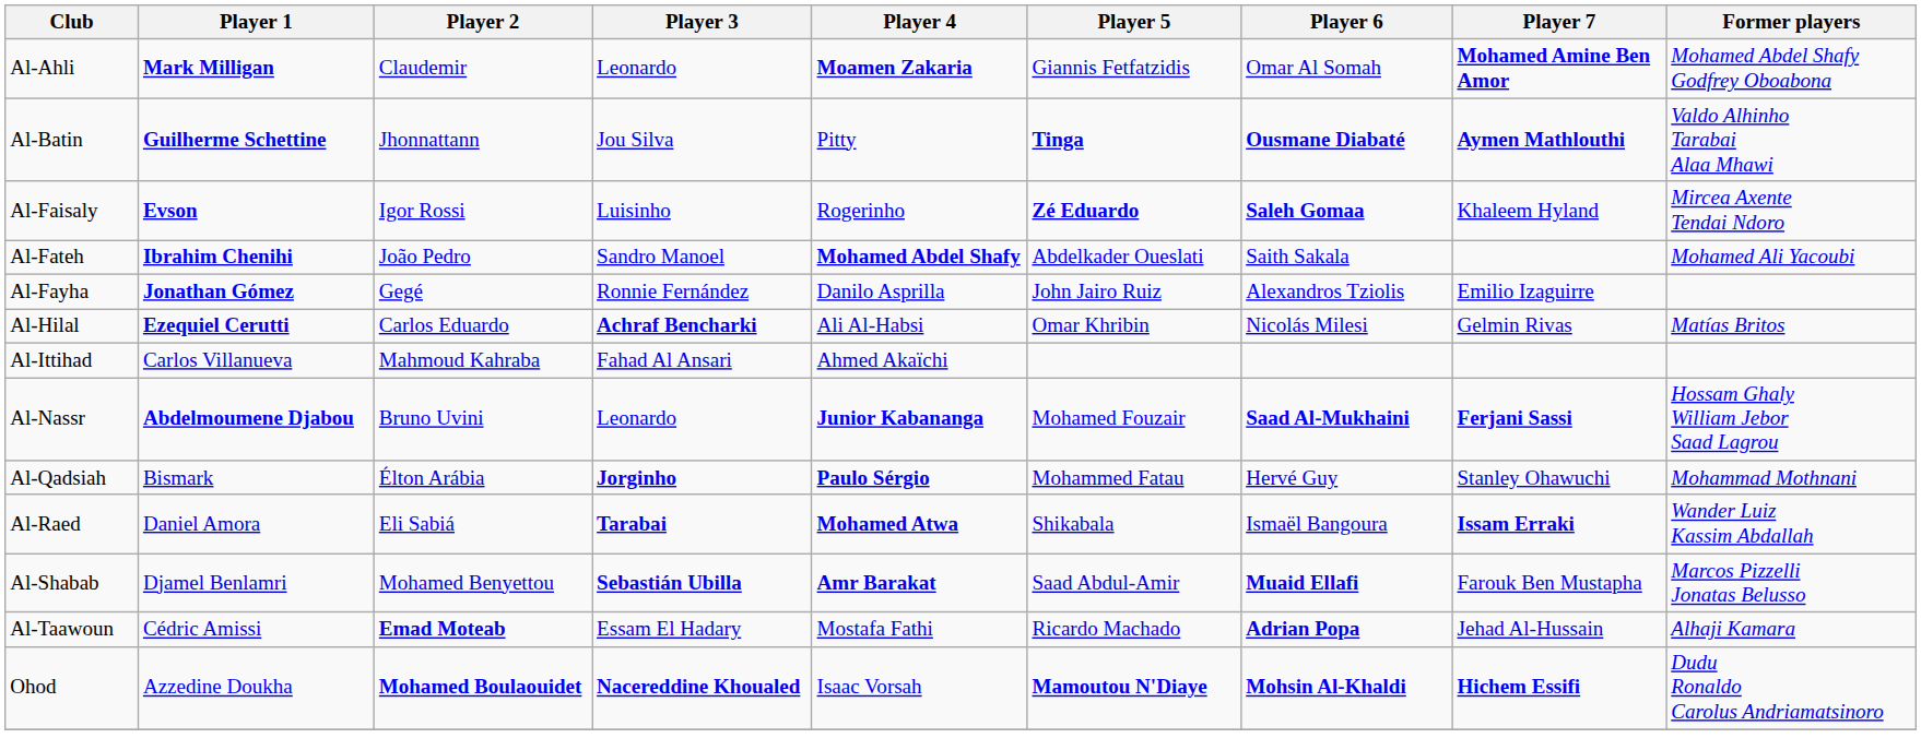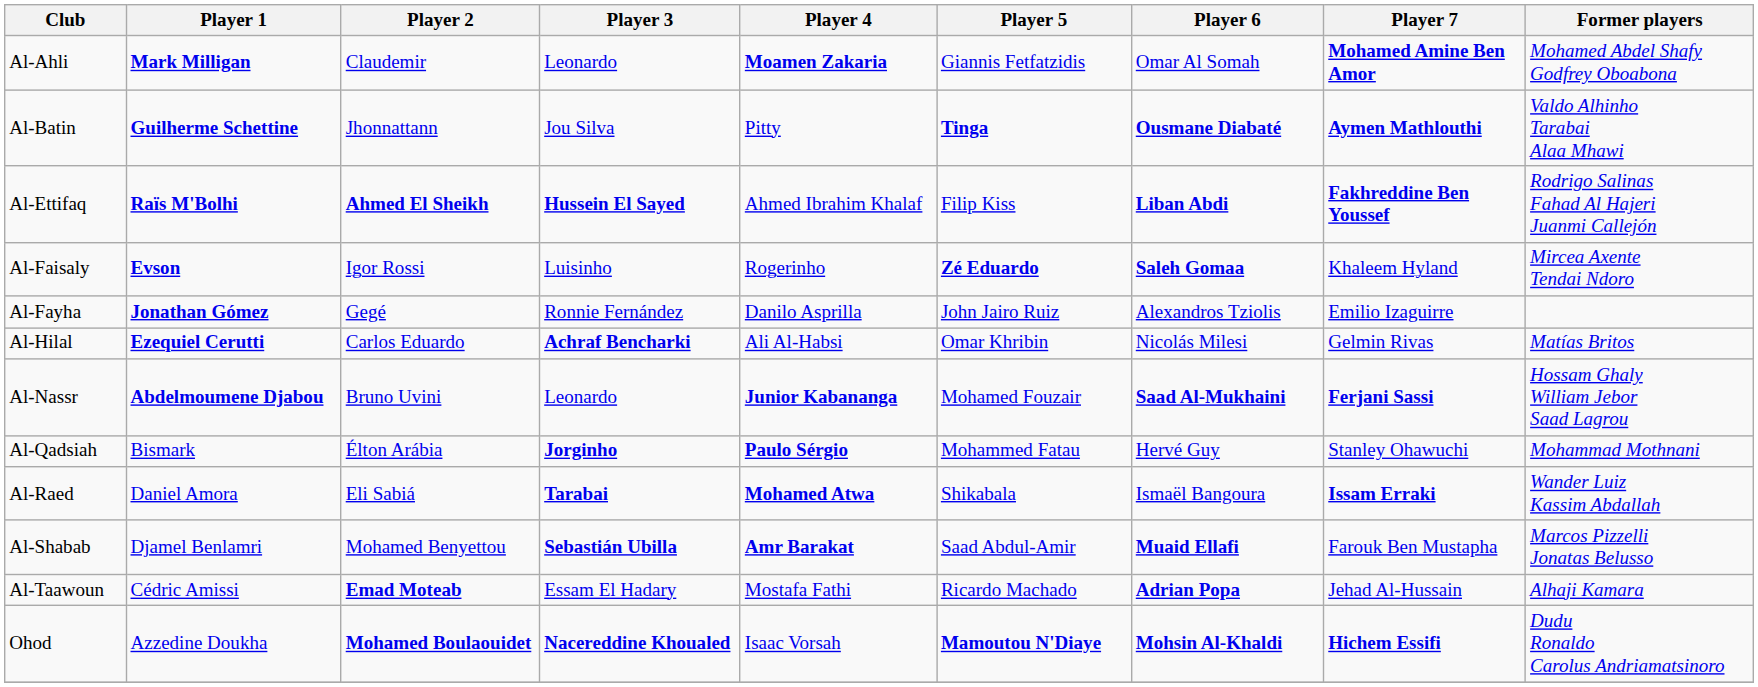 <table class="wikitable" border="1" style="text-align: left; font-size:85%">
 <tr>
 <th width="120">Club</th>
 <th width="220">Player 1</th>
 <th width="220">Player 2</th>
 <th width="220">Player 3</th>
 <th width="220">Player 4</th>
 <th width="220">Player 5</th>
 <th width="220">Player 6</th>
 <th width="220">Player 7</th>
 <th width="240">Former players</th>
 </tr>
 <tr>
 <td>Al-Ahli</td>
 <td> <strong><a href='#'>Mark Milligan</a></strong></td>
 <td> <a href='#'>Claudemir</a></td>
 <td> <a href='#'>Leonardo</a></td>
 <td> <strong><a href='#'>Moamen Zakaria</a></strong></td>
 <td> <a href='#'>Giannis Fetfatzidis</a></td>
 <td> <a href='#'>Omar Al Somah</a></td>
 <td> <strong><a href='#'>Mohamed Amine Ben Amor</a></strong></td>
 <td> <em><a href='#'>Mohamed Abdel Shafy</a></em><br> <em><a href='#'>Godfrey Oboabona</a></em></td>
 </tr>
 <tr>
 <td>Al-Batin</td>
 <td> <strong><a href='#'>Guilherme Schettine</a></strong></td>
 <td> <a href='#'>Jhonnattann</a></td>
 <td> <a href='#'>Jou Silva</a></td>
 <td> <a href='#'>Pitty</a></td>
 <td> <strong><a href='#'>Tinga</a></strong></td>
 <td> <strong><a href='#'>Ousmane Diabaté</a></strong></td>
 <td> <strong><a href='#'>Aymen Mathlouthi</a></strong></td>
 <td> <em><a href='#'>Valdo Alhinho</a></em><br> <em><a href='#'>Tarabai</a></em><br> <em><a href='#'>Alaa Mhawi</a></em></td>
 </tr>
 <tr>
+<td>Al-Ettifaq</td>
+<td> <strong><a href='#'>Raïs M'Bolhi</a></strong></td>
+<td> <strong><a href='#'>Ahmed El Sheikh</a></strong></td>
+<td> <strong><a href='#'>Hussein El Sayed</a></strong></td>
+<td> <a href='#'>Ahmed Ibrahim Khalaf</a></td>
+<td> <a href='#'>Filip Kiss</a></td>
+<td> <strong><a href='#'>Liban Abdi</a></strong></td>
+<td> <strong><a href='#'>Fakhreddine Ben Youssef</a></strong></td>
+<td> <em><a href='#'>Rodrigo Salinas</a></em><br> <em><a href='#'>Fahad Al Hajeri</a></em><br> <em><a href='#'>Juanmi Callejón</a></em></td>
+</tr>
+<tr>
 <td>Al-Faisaly</td>
 <td> <strong><a href='#'>Evson</a></strong></td>
 <td> <a href='#'>Igor Rossi</a></td>
 <td> <a href='#'>Luisinho</a></td>
 <td> <a href='#'>Rogerinho</a></td>
 <td> <strong><a href='#'>Zé Eduardo</a></strong></td>
 <td> <strong><a href='#'>Saleh Gomaa</a></strong></td>
 <td> <a href='#'>Khaleem Hyland</a></td>
 <td> <em><a href='#'>Mircea Axente</a></em><br> <em><a href='#'>Tendai Ndoro</a></em></td>
-</tr>
-<tr>
-<td>Al-Fateh</td>
-<td> <strong><a href='#'>Ibrahim Chenihi</a></strong></td>
-<td> <a href='#'>João Pedro</a></td>
-<td> <a href='#'>Sandro Manoel</a></td>
-<td> <strong><a href='#'>Mohamed Abdel Shafy</a></strong></td>
-<td> <a href='#'>Abdelkader Oueslati</a></td>
-<td> <a href='#'>Saith Sakala</a></td>
-<td></td>
-<td> <em><a href='#'>Mohamed Ali Yacoubi</a></em></td>
 </tr>
 <tr>
 <td>Al-Fayha</td>
 <td> <strong><a href='#'>Jonathan Gómez</a></strong></td>
 <td> <a href='#'>Gegé</a></td>
 <td> <a href='#'>Ronnie Fernández</a></td>
 <td> <a href='#'>Danilo Asprilla</a></td>
 <td> <a href='#'>John Jairo Ruiz</a></td>
 <td> <a href='#'>Alexandros Tziolis</a></td>
 <td> <a href='#'>Emilio Izaguirre</a></td>
 <td></td>
 </tr>
 <tr>
 <td>Al-Hilal</td>
 <td> <strong><a href='#'>Ezequiel Cerutti</a></strong></td>
 <td> <a href='#'>Carlos Eduardo</a></td>
 <td> <strong><a href='#'>Achraf Bencharki</a></strong></td>
 <td> <a href='#'>Ali Al-Habsi</a></td>
 <td> <a href='#'>Omar Khribin</a></td>
 <td> <a href='#'>Nicolás Milesi</a></td>
 <td> <a href='#'>Gelmin Rivas</a></td>
 <td> <em><a href='#'>Matías Britos</a></em></td>
-</tr>
-<tr>
-<td>Al-Ittihad</td>
-<td> <a href='#'>Carlos Villanueva</a></td>
-<td> <a href='#'>Mahmoud Kahraba</a></td>
-<td> <a href='#'>Fahad Al Ansari</a></td>
-<td> <a href='#'>Ahmed Akaïchi</a></td>
-<td></td>
-<td></td>
-<td></td>
-<td></td>
 </tr>
 <tr>
 <td>Al-Nassr</td>
 <td> <strong><a href='#'>Abdelmoumene Djabou</a></strong></td>
 <td> <a href='#'>Bruno Uvini</a></td>
 <td> <a href='#'>Leonardo</a></td>
 <td> <strong><a href='#'>Junior Kabananga</a></strong></td>
 <td> <a href='#'>Mohamed Fouzair</a></td>
 <td> <strong><a href='#'>Saad Al-Mukhaini</a></strong></td>
 <td> <strong><a href='#'>Ferjani Sassi</a></strong></td>
 <td> <em><a href='#'>Hossam Ghaly</a></em><br> <em><a href='#'>William Jebor</a></em><br> <em><a href='#'>Saad Lagrou</a></em></td>
 </tr>
 <tr>
 <td>Al-Qadsiah</td>
 <td> <a href='#'>Bismark</a></td>
 <td> <a href='#'>Élton Arábia</a></td>
 <td> <strong><a href='#'>Jorginho</a></strong></td>
 <td> <strong><a href='#'>Paulo Sérgio</a></strong></td>
 <td> <a href='#'>Mohammed Fatau</a></td>
 <td> <a href='#'>Hervé Guy</a></td>
 <td> <a href='#'>Stanley Ohawuchi</a></td>
 <td> <em><a href='#'>Mohammad Mothnani</a></em></td>
 </tr>
 <tr>
 <td>Al-Raed</td>
 <td> <a href='#'>Daniel Amora</a></td>
 <td> <a href='#'>Eli Sabiá</a></td>
 <td> <strong><a href='#'>Tarabai</a></strong></td>
 <td> <strong><a href='#'>Mohamed Atwa</a></strong></td>
 <td> <a href='#'>Shikabala</a></td>
 <td> <a href='#'>Ismaël Bangoura</a></td>
 <td> <strong><a href='#'>Issam Erraki</a></strong></td>
 <td> <em><a href='#'>Wander Luiz</a></em><br> <em><a href='#'>Kassim Abdallah</a></em></td>
 </tr>
 <tr>
 <td>Al-Shabab</td>
 <td> <a href='#'>Djamel Benlamri</a></td>
 <td> <a href='#'>Mohamed Benyettou</a></td>
 <td> <strong><a href='#'>Sebastián Ubilla</a></strong></td>
 <td> <strong><a href='#'>Amr Barakat</a></strong></td>
 <td> <a href='#'>Saad Abdul-Amir</a></td>
 <td> <strong><a href='#'>Muaid Ellafi</a></strong></td>
 <td> <a href='#'>Farouk Ben Mustapha</a></td>
 <td> <em><a href='#'>Marcos Pizzelli</a></em><br> <em><a href='#'>Jonatas Belusso</a></em></td>
 </tr>
 <tr>
 <td>Al-Taawoun</td>
 <td> <a href='#'>Cédric Amissi</a></td>
 <td> <strong><a href='#'>Emad Moteab</a></strong></td>
 <td> <a href='#'>Essam El Hadary</a></td>
 <td> <a href='#'>Mostafa Fathi</a></td>
 <td> <a href='#'>Ricardo Machado</a></td>
 <td> <strong><a href='#'>Adrian Popa</a></strong></td>
 <td> <a href='#'>Jehad Al-Hussain</a></td>
 <td> <em><a href='#'>Alhaji Kamara</a></em></td>
 </tr>
 <tr>
 <td>Ohod</td>
 <td> <a href='#'>Azzedine Doukha</a></td>
 <td> <strong><a href='#'>Mohamed Boulaouidet</a></strong></td>
 <td> <strong><a href='#'>Nacereddine Khoualed</a></strong></td>
 <td> <a href='#'>Isaac Vorsah</a></td>
 <td> <strong><a href='#'>Mamoutou N'Diaye</a></strong></td>
 <td> <strong><a href='#'>Mohsin Al-Khaldi</a></strong></td>
 <td> <strong><a href='#'>Hichem Essifi</a></strong></td>
 <td> <em><a href='#'>Dudu</a></em><br> <em><a href='#'>Ronaldo</a></em><br> <em><a href='#'>Carolus Andriamatsinoro</a></em></td>
 </tr>
 <tr>
 </tr>
 </table>
